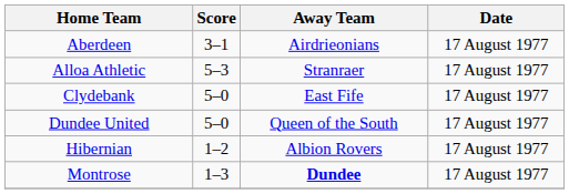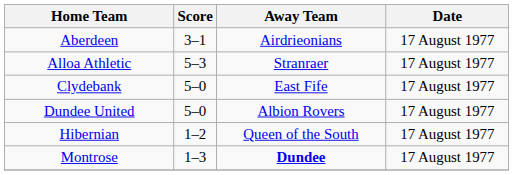 <table class="wikitable" style="text-align:center;">
 <tr>
 <th width=175>Home Team</th>
 <th width=20>Score</th>
 <th width=175>Away Team</th>
 <th width= 125>Date</th>
 </tr>
 <tr>
 <td><a href='#'>Aberdeen</a></td>
 <td>3–1</td>
 <td><a href='#'>Airdrieonians</a></td>
 <td>17 August 1977</td>
 </tr>
 <tr>
 <td><a href='#'>Alloa Athletic</a></td>
 <td>5–3</td>
 <td><a href='#'>Stranraer</a></td>
 <td>17 August 1977</td>
 </tr>
 <tr>
 <td><a href='#'>Clydebank</a></td>
 <td>5–0</td>
 <td><a href='#'>East Fife</a></td>
 <td>17 August 1977</td>
 </tr>
 <tr>
 <td><a href='#'>Dundee United</a></td>
 <td>5–0</td>
-<td><a href='#'>Queen of the South</a></td>
+<td><a href='#'>Albion Rovers</a></td>
 <td>17 August 1977</td>
 </tr>
 <tr>
 <td><a href='#'>Hibernian</a></td>
 <td>1–2</td>
-<td><a href='#'>Albion Rovers</a></td>
+<td><a href='#'>Queen of the South</a></td>
 <td>17 August 1977</td>
 </tr>
 <tr>
 <td><a href='#'>Montrose</a></td>
 <td>1–3</td>
 <td><strong><a href='#'>Dundee</a></strong></td>
 <td>17 August 1977</td>
 </tr>
 <tr>
 </tr>
 </table>
